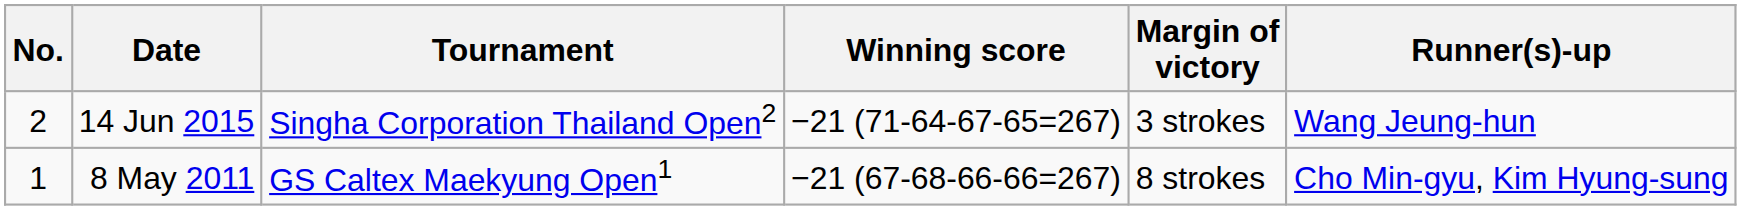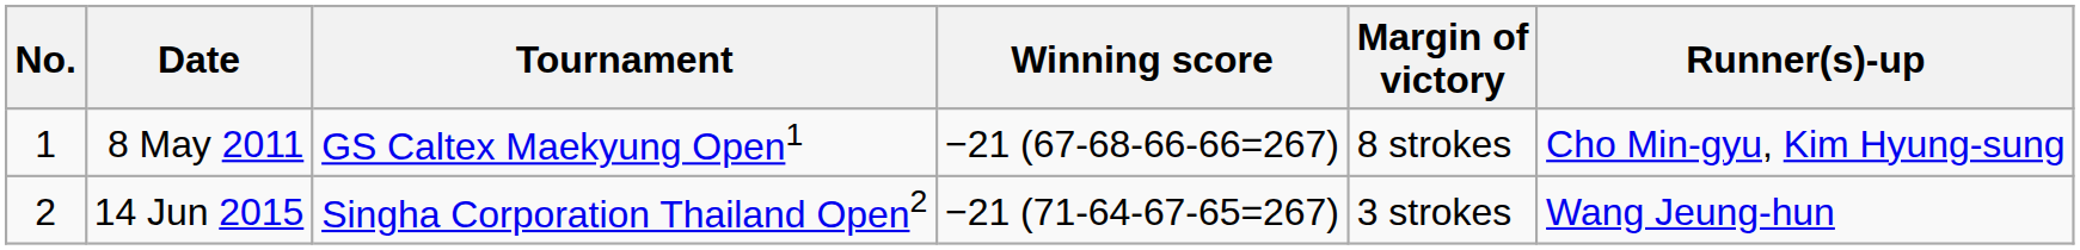 <table class="wikitable" style="font-size:95%;">
 <tr>
 <th>No.</th>
 <th>Date</th>
 <th>Tournament</th>
 <th>Winning score</th>
 <th>Margin of<br>victory</th>
 <th>Runner(s)-up</th>
 </tr>
 <tr>
+<td align=center>1</td>
+<td align=right>8 May <a href='#'>2011</a></td>
+<td><a href='#'>GS Caltex Maekyung Open</a><sup>1</sup></td>
+<td>−21 (67-68-66-66=267)</td>
+<td>8 strokes</td>
+<td> <a href='#'>Cho Min-gyu</a>,  <a href='#'>Kim Hyung-sung</a></td>
+</tr>
+<tr>
 <td align=center>2</td>
 <td align=right>14 Jun <a href='#'>2015</a></td>
 <td><a href='#'>Singha Corporation Thailand Open</a><sup>2</sup></td>
 <td>−21 (71-64-67-65=267)</td>
 <td>3 strokes</td>
 <td> <a href='#'>Wang Jeung-hun</a></td>
 </tr>
-<tr>
-<td align=center>1</td>
-<td align=right>8 May <a href='#'>2011</a></td>
-<td><a href='#'>GS Caltex Maekyung Open</a><sup>1</sup></td>
-<td>−21 (67-68-66-66=267)</td>
-<td>8 strokes</td>
-<td> <a href='#'>Cho Min-gyu</a>,  <a href='#'>Kim Hyung-sung</a></td>
-</tr>
 </table>
